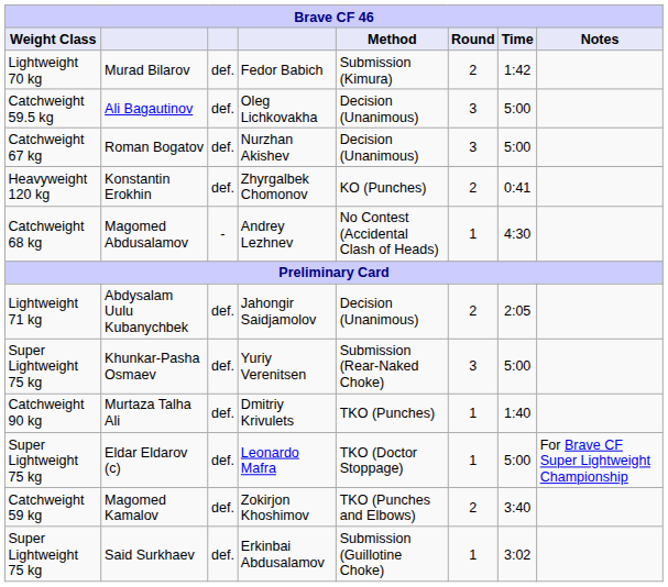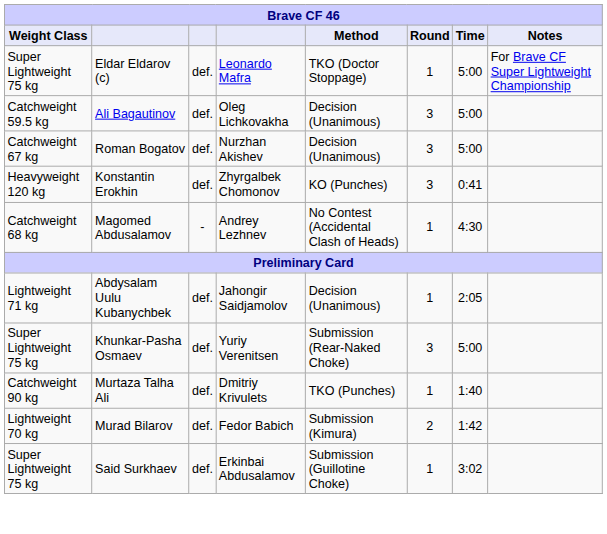 <table class="wikitable" style="font-size: 80%;">
 <tr>
 <th colspan="8" style="background-color: #ccf; color: #000080; text-align: center;">Brave CF 46</th>
 </tr>
 <tr>
 <th colspan="1" style="background-color: #E6E8FA; color: #000000; text-align: center;">Weight Class</th>
 <th colspan="1" style="background-color: #E6E8FA; color: #000000; text-align: center;"></th>
 <th colspan="1" style="background-color: #E6E8FA; color: #000000; text-align: center;"></th>
 <th colspan="1" style="background-color: #E6E8FA; color: #000000; text-align: center;"></th>
 <th colspan="1" style="background-color: #E6E8FA; color: #000000; text-align: center;">Method</th>
 <th colspan="1" style="background-color: #E6E8FA; color: #000000; text-align: center;">Round</th>
 <th colspan="1" style="background-color: #E6E8FA; color: #000000; text-align: center;">Time</th>
 <th colspan="1" style="background-color: #E6E8FA; color: #000000; text-align: center;">Notes</th>
 </tr>
 <tr>
-<td>Lightweight 70 kg</td>
-<td> Murad Bilarov</td>
+<td>Super Lightweight 75 kg</td>
+<td> Eldar Eldarov (c)</td>
 <td>def.</td>
-<td> Fedor Babich</td>
-<td>Submission (Kimura)</td>
-<td align=center>2</td>
-<td align=center>1:42</td>
-<td></td>
+<td> <a href='#'>Leonardo Mafra</a></td>
+<td>TKO (Doctor Stoppage)</td>
+<td align=center>1</td>
+<td align=center>5:00</td>
+<td>For <a href='#'>Brave CF Super Lightweight Championship</a></td>
 </tr>
 <tr>
 <td>Catchweight 59.5 kg</td>
 <td> <a href='#'>Ali Bagautinov</a></td>
 <td>def.</td>
 <td> Oleg Lichkovakha</td>
 <td>Decision (Unanimous)</td>
 <td align=center>3</td>
 <td align=center>5:00</td>
 <td></td>
 </tr>
 <tr>
 <td>Catchweight 67 kg</td>
 <td> Roman Bogatov</td>
 <td>def.</td>
 <td> Nurzhan Akishev</td>
 <td>Decision (Unanimous)</td>
 <td align=center>3</td>
 <td align=center>5:00</td>
 <td></td>
 </tr>
 <tr>
 <td>Heavyweight 120 kg</td>
 <td> Konstantin Erokhin</td>
 <td>def.</td>
 <td> Zhyrgalbek Chomonov</td>
 <td>KO (Punches)</td>
-<td align=center>2</td>
+<td align=center>3</td>
 <td align=center>0:41</td>
 <td></td>
 </tr>
 <tr>
 <td>Catchweight 68 kg</td>
 <td> Magomed Abdusalamov</td>
 <td align=center>-</td>
 <td> Andrey Lezhnev</td>
 <td>No Contest (Accidental Clash of Heads)</td>
 <td align=center>1</td>
 <td align=center>4:30</td>
 <td></td>
 </tr>
 <tr>
 <th colspan="8" style="background-color: #ccf; color: #000080; text-align: center;">Preliminary Card</th>
 </tr>
 <tr>
 <td>Lightweight 71 kg</td>
 <td> Abdysalam Uulu Kubanychbek</td>
 <td>def.</td>
 <td> Jahongir Saidjamolov</td>
 <td>Decision (Unanimous)</td>
-<td align=center>2</td>
+<td align=center>1</td>
 <td align=center>2:05</td>
 <td></td>
 </tr>
 <tr>
 <td>Super Lightweight 75 kg</td>
 <td> Khunkar-Pasha Osmaev</td>
 <td>def.</td>
 <td> Yuriy Verenitsen</td>
 <td>Submission (Rear-Naked Choke)</td>
 <td align=center>3</td>
 <td align=center>5:00</td>
 <td></td>
 </tr>
 <tr>
 <td>Catchweight 90 kg</td>
 <td> Murtaza Talha Ali</td>
 <td>def.</td>
 <td> Dmitriy Krivulets</td>
 <td>TKO (Punches)</td>
 <td align=center>1</td>
 <td align=center>1:40</td>
 <td></td>
 </tr>
 <tr>
-<td>Super Lightweight 75 kg</td>
-<td> Eldar Eldarov (c)</td>
+<td>Lightweight 70 kg</td>
+<td> Murad Bilarov</td>
 <td>def.</td>
-<td> <a href='#'>Leonardo Mafra</a></td>
-<td>TKO (Doctor Stoppage)</td>
-<td align=center>1</td>
-<td align=center>5:00</td>
-<td>For <a href='#'>Brave CF Super Lightweight Championship</a></td>
-</tr>
-<tr>
-<td>Catchweight 59 kg</td>
-<td> Magomed Kamalov</td>
-<td>def.</td>
-<td> Zokirjon Khoshimov</td>
-<td>TKO (Punches and Elbows)</td>
+<td> Fedor Babich</td>
+<td>Submission (Kimura)</td>
 <td align=center>2</td>
-<td align=center>3:40</td>
+<td align=center>1:42</td>
 <td></td>
 </tr>
 <tr>
 <td>Super Lightweight 75 kg</td>
 <td> Said Surkhaev</td>
 <td>def.</td>
 <td> Erkinbai Abdusalamov</td>
 <td>Submission (Guillotine Choke)</td>
 <td align=center>1</td>
 <td align=center>3:02</td>
 <td></td>
 </tr>
 </table>
